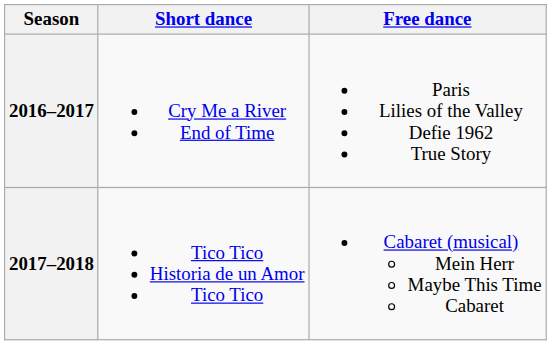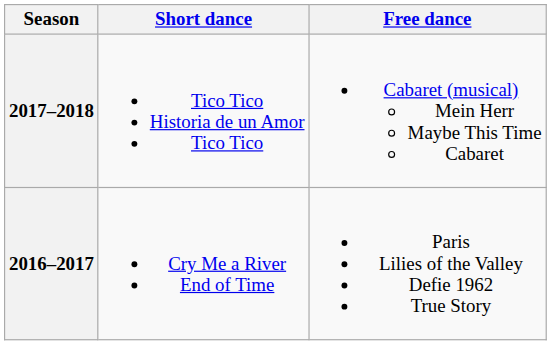 <table class="wikitable" style="text-align:center">
 <tr>
 <th>Season</th>
 <th><a href='#'>Short dance</a></th>
 <th><a href='#'>Free dance</a></th>
 </tr>
 <tr>
+<th>2017–2018 <br> </th>
+<td><br><ul><li> <a href='#'>Tico Tico</a> <br></li><li> <a href='#'>Historia de un Amor</a> <br></li><li> <a href='#'>Tico Tico</a> <br></li></ul></td>
+<td><br><ul><li><a href='#'>Cabaret (musical)</a> <br><ul><li>Mein Herr</li><li>Maybe This Time</li><li>Cabaret</li></ul></li></ul></td>
+</tr>
+<tr>
 <th>2016–2017 <br> </th>
 <td><br><ul><li> <a href='#'>Cry Me a River</a> <br></li><li> <a href='#'>End of Time</a> <br></li></ul></td>
 <td><br><ul><li>Paris <br></li><li>Lilies of the Valley <br></li><li>Defie 1962 <br></li><li>True Story <br></li></ul></td>
 </tr>
-<tr>
-<th>2017–2018 <br> </th>
-<td><br><ul><li> <a href='#'>Tico Tico</a> <br></li><li> <a href='#'>Historia de un Amor</a> <br></li><li> <a href='#'>Tico Tico</a> <br></li></ul></td>
-<td><br><ul><li><a href='#'>Cabaret (musical)</a> <br><ul><li>Mein Herr</li><li>Maybe This Time</li><li>Cabaret</li></ul></li></ul></td>
-</tr>
 </table>
